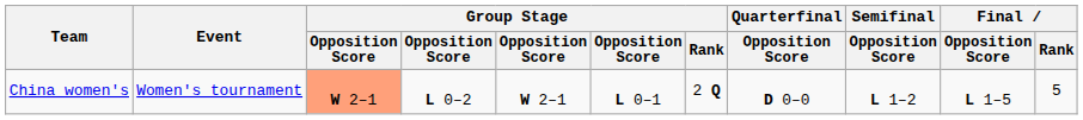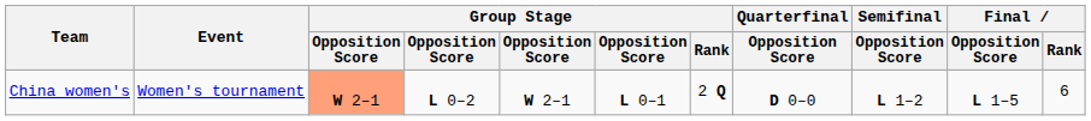 <table class="wikitable" style="font-size:90%">
 <tr>
 <th rowspan=2>Team</th>
 <th rowspan=2>Event</th>
 <th colspan=5>Group Stage</th>
 <th>Quarterfinal</th>
 <th>Semifinal</th>
 <th colspan=2>Final / </th>
 </tr>
 <tr style="font-size:95%">
 <th>Opposition<br>Score</th>
 <th>Opposition<br>Score</th>
 <th>Opposition<br>Score</th>
 <th>Opposition<br>Score</th>
 <th>Rank</th>
 <th>Opposition<br>Score</th>
 <th>Opposition<br>Score</th>
 <th>Opposition<br>Score</th>
 <th>Rank</th>
 </tr>
 <tr align=center>
 <td align=left><a href='#'>China women's</a></td>
 <td align=left><a href='#'>Women's tournament</a></td>
 <td style="background: lightsalmon;"><br><strong>W</strong> 2–1</td>
 <td><br><strong>L</strong> 0–2</td>
 <td><br><strong>W</strong> 2–1</td>
 <td><br><strong>L</strong> 0–1</td>
 <td>2 <strong>Q</strong></td>
 <td><br><strong>D</strong> 0–0</td>
 <td><br><strong>L</strong> 1–2</td>
 <td><br><strong>L</strong> 1–5</td>
-<td>5</td>
+<td>6</td>
 </tr>
 </table>
